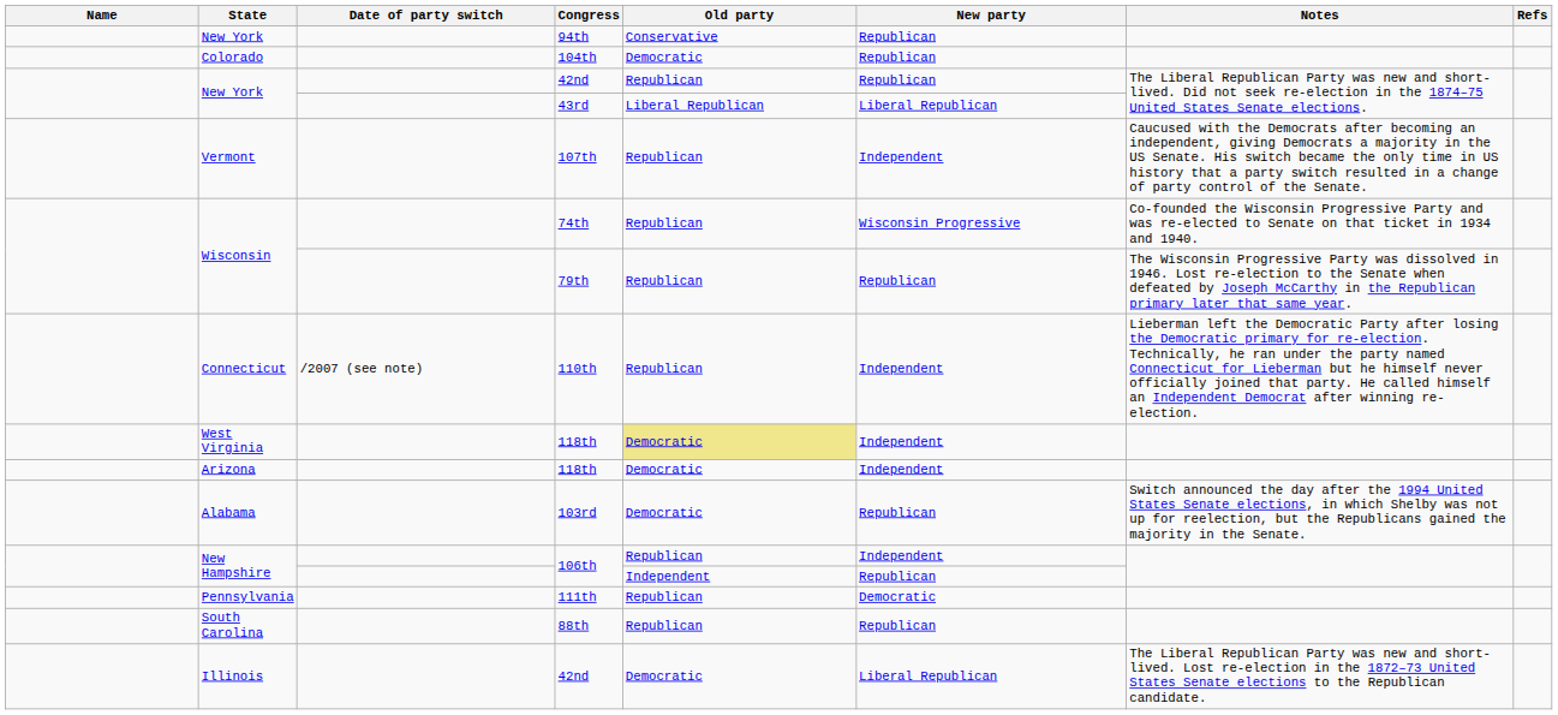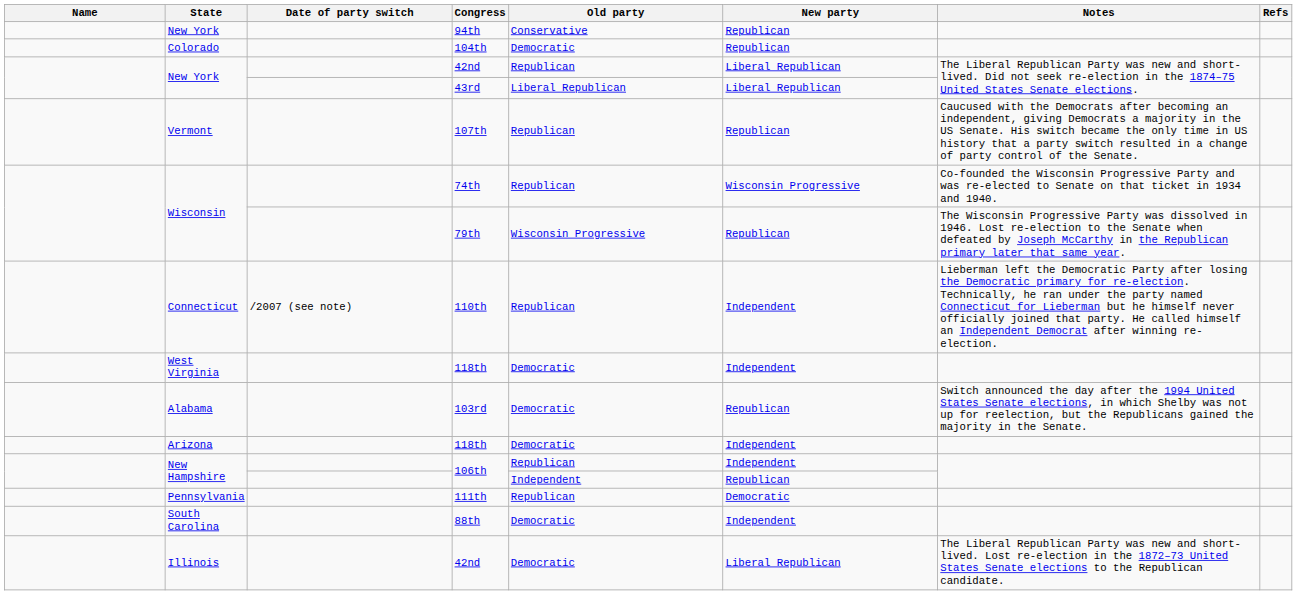 <table class="wikitable sortable">
 <tr>
 <th style="min-width: 10%; width: 12.5%; max-width: 12.5%;">Name</th>
 <th style="min-width: 1em; width: 2.5%; max-width: 5%;">State</th>
 <th style="min-width: 10%;">Date of party switch</th>
 <th style="min-width: 1em; width: 2.5%; max-width: 5%;">Congress</th>
 <th style="min-width: 7.5em;">Old party</th>
 <th style="min-width: 7.5em;">New party</th>
 <th style="min-width: 10%; width: 25%; max-width: 35%;">Notes</th>
 <th style="min-width: 1em; width: 2.5%; max-width: 5%;">Refs</th>
 </tr>
 <tr>
 <td></td>
 <td><a href='#'>New York</a></td>
 <td></td>
 <td><a href='#'>94th</a></td>
 <td><a href='#'>Conservative</a></td>
 <td><a href='#'>Republican</a></td>
 <td></td>
 </tr>
 <tr>
 <td></td>
 <td><a href='#'>Colorado</a></td>
 <td></td>
 <td><a href='#'>104th</a></td>
 <td><a href='#'>Democratic</a></td>
 <td><a href='#'>Republican</a></td>
 <td></td>
 <td></td>
 </tr>
 <tr>
 <td rowspan="2"></td>
 <td rowspan="2"><a href='#'>New York</a></td>
 <td></td>
 <td><a href='#'>42nd</a></td>
 <td><a href='#'>Republican</a></td>
-<td><a href='#'>Republican</a></td>
+<td><a href='#'>Liberal Republican</a></td>
 <td rowspan="2">The Liberal Republican Party was new and short-lived. Did not seek re-election in the <a href='#'>1874–75 United States Senate elections</a>.</td>
 <td rowspan="2"></td>
 </tr>
 <tr>
 <td></td>
 <td><a href='#'>43rd</a></td>
 <td><a href='#'>Liberal Republican</a></td>
 <td><a href='#'>Liberal Republican</a></td>
 </tr>
 <tr>
 <td></td>
 <td><a href='#'>Vermont</a></td>
 <td></td>
 <td><a href='#'>107th</a></td>
 <td><a href='#'>Republican</a></td>
-<td><a href='#'>Independent</a></td>
+<td><a href='#'>Republican</a></td>
 <td>Caucused with the Democrats after becoming an independent, giving Democrats a majority in the US Senate. His switch became the only time in US history that a party switch resulted in a change of party control of the Senate.</td>
 <td></td>
 </tr>
 <tr>
 <td rowspan="2"></td>
 <td rowspan="2"><a href='#'>Wisconsin</a></td>
 <td></td>
 <td><a href='#'>74th</a></td>
 <td><a href='#'>Republican</a></td>
 <td><a href='#'>Wisconsin Progressive</a></td>
 <td>Co-founded the Wisconsin Progressive Party and was re-elected to Senate on that ticket in 1934 and 1940.</td>
 <td></td>
 </tr>
 <tr>
 <td></td>
 <td><a href='#'>79th</a></td>
-<td><a href='#'>Republican</a></td>
+<td><a href='#'>Wisconsin Progressive</a></td>
 <td><a href='#'>Republican</a></td>
 <td>The Wisconsin Progressive Party was dissolved in 1946. Lost re-election to the Senate when defeated by <a href='#'>Joseph McCarthy</a> in <a href='#'>the Republican primary later that same year</a>.</td>
 <td></td>
 </tr>
 <tr>
 <td></td>
 <td><a href='#'>Connecticut</a></td>
 <td>/2007 (see note)</td>
 <td><a href='#'>110th</a></td>
 <td><a href='#'>Republican</a></td>
 <td><a href='#'>Independent</a></td>
 <td>Lieberman left the Democratic Party after losing <a href='#'>the Democratic primary for re-election</a>. Technically, he ran under the party named <a href='#'>Connecticut for Lieberman</a> but he himself never officially joined that party. He called himself an <a href='#'>Independent Democrat</a> after winning re-election.</td>
 <td></td>
 </tr>
 <tr>
 <td></td>
 <td><a href='#'>West Virginia</a></td>
 <td></td>
 <td><a href='#'>118th</a></td>
-<td style="background: khaki;"><a href='#'>Democratic</a></td>
-<td><a href='#'>Independent</a></td>
-<td></td>
-<td></td>
-</tr>
-<tr>
-<td></td>
-<td><a href='#'>Arizona</a></td>
-<td></td>
-<td><a href='#'>118th</a></td>
 <td><a href='#'>Democratic</a></td>
 <td><a href='#'>Independent</a></td>
 <td></td>
 <td></td>
 </tr>
 <tr>
 <td></td>
 <td><a href='#'>Alabama</a></td>
 <td></td>
 <td><a href='#'>103rd</a></td>
 <td><a href='#'>Democratic</a></td>
 <td><a href='#'>Republican</a></td>
 <td>Switch announced the day after the <a href='#'>1994 United States Senate elections</a>, in which Shelby was not up for reelection, but the Republicans gained the majority in the Senate.</td>
+<td></td>
+</tr>
+<tr>
+<td></td>
+<td><a href='#'>Arizona</a></td>
+<td></td>
+<td><a href='#'>118th</a></td>
+<td><a href='#'>Democratic</a></td>
+<td><a href='#'>Independent</a></td>
+<td></td>
 <td></td>
 </tr>
 <tr>
 <td rowspan="2"></td>
 <td rowspan="2"><a href='#'>New Hampshire</a></td>
 <td></td>
 <td rowspan="2"><a href='#'>106th</a></td>
 <td><a href='#'>Republican</a></td>
 <td><a href='#'>Independent</a></td>
 <td rowspan="2"></td>
 <td rowspan="2"></td>
 </tr>
 <tr>
 <td></td>
 <td><a href='#'>Independent</a></td>
 <td><a href='#'>Republican</a></td>
 </tr>
 <tr>
 <td></td>
 <td><a href='#'>Pennsylvania</a></td>
 <td></td>
 <td><a href='#'>111th</a></td>
 <td><a href='#'>Republican</a></td>
 <td><a href='#'>Democratic</a></td>
 <td></td>
 <td></td>
 </tr>
 <tr>
 <td></td>
 <td><a href='#'>South Carolina</a></td>
 <td></td>
 <td><a href='#'>88th</a></td>
-<td><a href='#'>Republican</a></td>
-<td><a href='#'>Republican</a></td>
+<td><a href='#'>Democratic</a></td>
+<td><a href='#'>Independent</a></td>
 <td></td>
 <td></td>
 </tr>
 <tr>
 <td></td>
 <td><a href='#'>Illinois</a></td>
 <td></td>
 <td><a href='#'>42nd</a></td>
 <td><a href='#'>Democratic</a></td>
 <td><a href='#'>Liberal Republican</a></td>
 <td>The Liberal Republican Party was new and short-lived. Lost re-election in the <a href='#'>1872–73 United States Senate elections</a> to the Republican candidate.</td>
 <td></td>
 </tr>
 </table>
